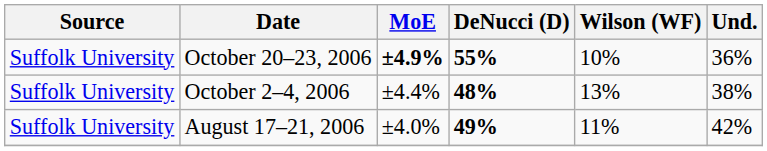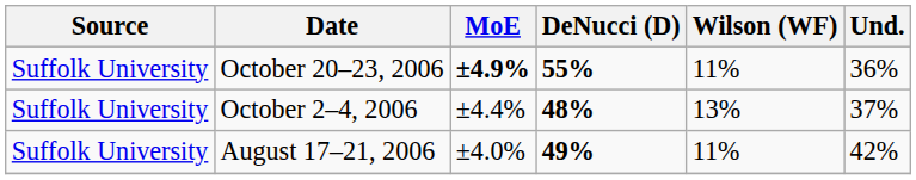 <table class=wikitable>
 <tr>
 <th>Source</th>
 <th>Date</th>
 <th><a href='#'>MoE</a></th>
 <th>DeNucci (D)</th>
 <th>Wilson (WF)</th>
 <th>Und.</th>
 </tr>
 <tr>
 <td><a href='#'>Suffolk University</a></td>
 <td>October 20–23, 2006</td>
 <td><strong>±4.9%</strong></td>
 <td><strong>55%</strong></td>
-<td>10%</td>
+<td>11%</td>
 <td>36%</td>
 </tr>
 <tr>
 <td><a href='#'>Suffolk University</a></td>
 <td>October 2–4, 2006</td>
 <td>±4.4%</td>
 <td><strong>48%</strong></td>
 <td>13%</td>
-<td>38%</td>
+<td>37%</td>
 </tr>
 <tr>
 <td><a href='#'>Suffolk University</a></td>
 <td>August 17–21, 2006</td>
 <td>±4.0%</td>
 <td><strong>49%</strong></td>
 <td>11%</td>
 <td>42%</td>
 </tr>
 <tr>
 </tr>
 </table>
